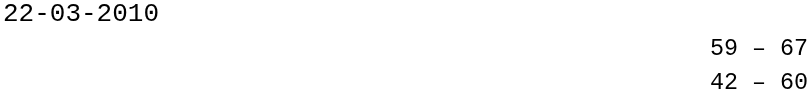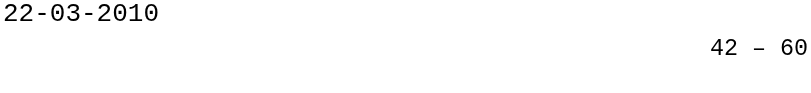 <table width=100% cellspacing=1>
 <tr>
 <th width=25%></th>
 <th width=10%></th>
 <th></th>
 </tr>
 <tr>
 <td>22-03-2010</td>
 </tr>
 <tr style=font-size:90%>
 <td align=right><strong></strong></td>
-<td align=center>59 – 67</td>
-<td></td>
-</tr>
-<tr style=font-size:90%>
-<td align=right><strong></strong></td>
 <td align=center>42 – 60</td>
 <td></td>
 </tr>
 <tr style=font-size:90%>
 </tr>
 </table>
